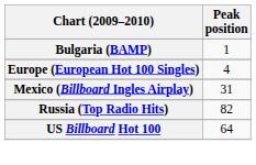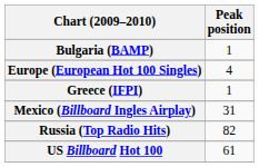 <table class="wikitable plainrowheaders sortable" style="text-align:center;" border="1">
 <tr>
 <th scope="col">Chart (2009–2010)</th>
 <th scope="col">Peak<br>position</th>
 </tr>
 <tr>
 </tr>
 <tr>
 </tr>
 <tr>
 </tr>
 <tr>
 </tr>
 <tr>
 <th scope="row">Bulgaria (<a href='#'>BAMP</a>)</th>
 <td>1</td>
 </tr>
 <tr>
 </tr>
 <tr>
 </tr>
 <tr>
 </tr>
 <tr>
 </tr>
 <tr>
 <th scope="row">Europe (<a href='#'>European Hot 100 Singles</a>)</th>
 <td>4</td>
 </tr>
 <tr>
 </tr>
 <tr>
 </tr>
 <tr>
+</tr>
+<tr>
+<th scope="row">Greece (<a href='#'>IFPI</a>)</th>
+<td>1</td>
 </tr>
 <tr>
 </tr>
 <tr>
 </tr>
 <tr>
 </tr>
 <tr>
 <th scope="row">Mexico (<a href='#'><em>Billboard</em> Ingles Airplay</a>)</th>
 <td>31</td>
 </tr>
 <tr>
 </tr>
 <tr>
 </tr>
 <tr>
 </tr>
 <tr>
 </tr>
 <tr>
 </tr>
 <tr>
 <th scope="row">Russia (<a href='#'>Top Radio Hits</a>)</th>
 <td>82</td>
 </tr>
 <tr>
 </tr>
 <tr>
 </tr>
 <tr>
 </tr>
 <tr>
 </tr>
 <tr>
 </tr>
 <tr>
 </tr>
 <tr>
 <th scope="row">US <em><a href='#'>Billboard</a></em> <a href='#'>Hot 100</a></th>
-<td>64</td>
+<td>61</td>
 </tr>
 <tr>
 </tr>
 </table>
